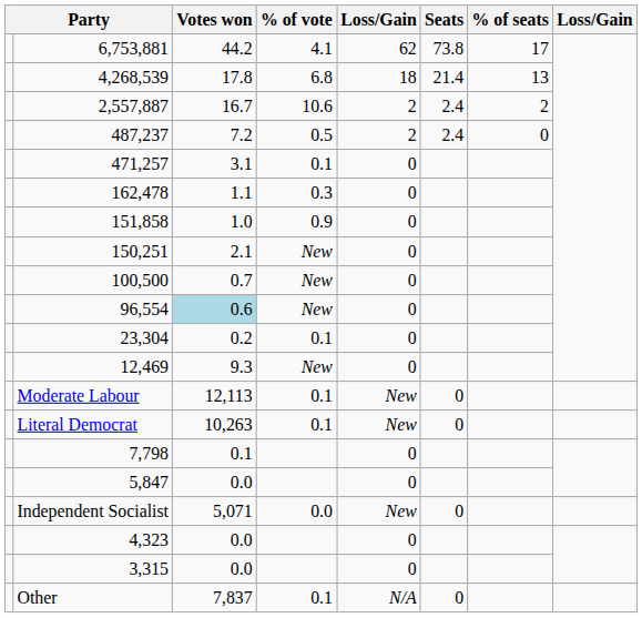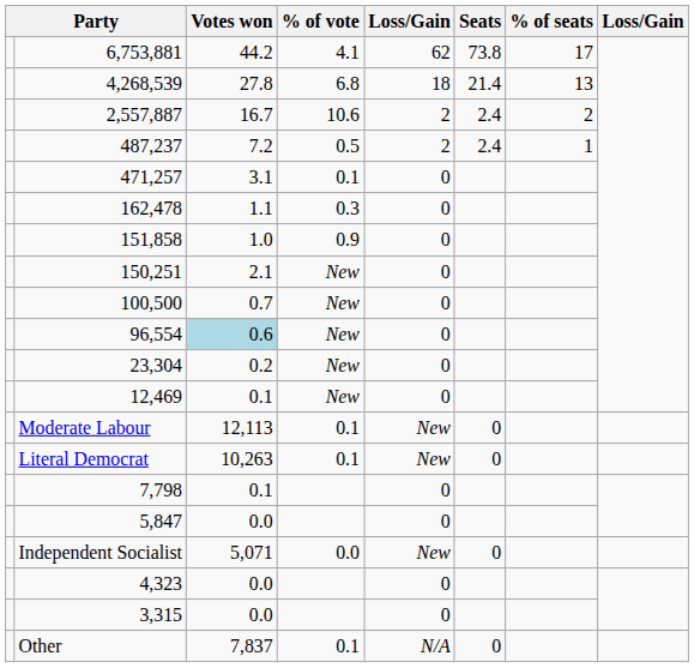 <table class="wikitable" style="font-size:95%;">
 <tr>
 <th colspan=2>Party</th>
 <th>Votes won</th>
 <th>% of vote</th>
 <th>Loss/Gain</th>
 <th>Seats</th>
 <th>% of seats</th>
 <th>Loss/Gain</th>
 </tr>
 <tr>
 <td></td>
 <td align="right">6,753,881</td>
 <td align="right">44.2</td>
 <td align="right">4.1</td>
 <td align="right">62</td>
 <td align="right">73.8</td>
 <td align="right">17</td>
 </tr>
 <tr>
 <td></td>
 <td align="right">4,268,539</td>
-<td align="right">17.8</td>
+<td align="right">27.8</td>
 <td align="right">6.8</td>
 <td align="right">18</td>
 <td align="right">21.4</td>
 <td align="right">13</td>
 </tr>
 <tr>
 <td></td>
 <td align="right">2,557,887</td>
 <td align="right">16.7</td>
 <td align="right">10.6</td>
 <td align="right">2</td>
 <td align="right">2.4</td>
 <td align="right">2</td>
 </tr>
 <tr>
 <td></td>
 <td align="right">487,237</td>
 <td align="right">7.2</td>
 <td align="right">0.5</td>
 <td align="right">2</td>
 <td align="right">2.4</td>
-<td align="right">0</td>
+<td align="right">1</td>
 </tr>
 <tr>
 <td></td>
 <td align="right">471,257</td>
 <td align="right">3.1</td>
 <td align="right">0.1</td>
 <td align="right">0</td>
 <td align="right"></td>
 <td align="right"></td>
 </tr>
 <tr>
 <td></td>
 <td align="right">162,478</td>
 <td align="right">1.1</td>
 <td align="right">0.3</td>
 <td align="right">0</td>
 <td align="right"></td>
 <td align="right"></td>
 </tr>
 <tr>
 <td></td>
 <td align="right">151,858</td>
 <td align="right">1.0</td>
 <td align="right">0.9</td>
 <td align="right">0</td>
 <td align="right"></td>
 <td align="right"></td>
 </tr>
 <tr>
 <td></td>
 <td align="right">150,251</td>
 <td align="right">2.1</td>
 <td align="right"><em>New</em></td>
 <td align="right">0</td>
 <td align="right"></td>
 <td align="right"></td>
 </tr>
 <tr>
 <td></td>
 <td align="right">100,500</td>
 <td align="right">0.7</td>
 <td align="right"><em>New</em></td>
 <td align="right">0</td>
 <td align="right"></td>
 <td align="right"></td>
 </tr>
 <tr>
 <td></td>
 <td align="right">96,554</td>
 <td align="right" style="background: lightblue;">0.6</td>
 <td align="right"><em>New</em></td>
 <td align="right">0</td>
 <td align="right"></td>
 <td align="right"></td>
 </tr>
 <tr>
 <td></td>
 <td align="right">23,304</td>
 <td align="right">0.2</td>
-<td align="right">0.1</td>
+<td align="right"><em>New</em></td>
 <td align="right">0</td>
 <td align="right"></td>
 <td align="right"></td>
 </tr>
 <tr>
 <td></td>
 <td align="right">12,469</td>
-<td align="right">9.3</td>
+<td align="right">0.1</td>
 <td align="right"><em>New</em></td>
 <td align="right">0</td>
 <td align="right"></td>
 <td align="right"></td>
 </tr>
 <tr>
 <td></td>
 <td><a href='#'>Moderate Labour</a></td>
 <td align="right">12,113</td>
 <td align="right">0.1</td>
 <td align="right"><em>New</em></td>
 <td align="right">0</td>
 <td align="right"></td>
 <td align="right"></td>
 </tr>
 <tr>
 <td></td>
 <td><a href='#'>Literal Democrat</a></td>
 <td align="right">10,263</td>
 <td align="right">0.1</td>
 <td align="right"><em>New</em></td>
 <td align="right">0</td>
 <td align="right"></td>
 <td align="right"></td>
 </tr>
 <tr>
 <td></td>
 <td align="right">7,798</td>
 <td align="right">0.1</td>
 <td align="right"></td>
 <td align="right">0</td>
 <td align="right"></td>
 <td align="right"></td>
 </tr>
 <tr>
 <td></td>
 <td align="right">5,847</td>
 <td align="right">0.0</td>
 <td align="right"></td>
 <td align="right">0</td>
 <td align="right"></td>
 <td align="right"></td>
 </tr>
 <tr>
 <td></td>
 <td>Independent Socialist</td>
 <td align="right">5,071</td>
 <td align="right">0.0</td>
 <td align="right"><em>New</em></td>
 <td align="right">0</td>
 <td align="right"></td>
 <td align="right"></td>
 </tr>
 <tr>
 <td></td>
 <td align="right">4,323</td>
 <td align="right">0.0</td>
 <td align="right"></td>
 <td align="right">0</td>
 <td align="right"></td>
 <td align="right"></td>
 </tr>
 <tr>
 <td></td>
 <td align="right">3,315</td>
 <td align="right">0.0</td>
 <td align="right"></td>
 <td align="right">0</td>
 <td align="right"></td>
 <td align="right"></td>
 </tr>
 <tr>
 <td></td>
 <td>Other</td>
 <td align="right">7,837</td>
 <td align="right">0.1</td>
 <td align="right"><em>N/A</em></td>
 <td align="right">0</td>
 <td align="right"></td>
 <td align="right"></td>
 </tr>
 </table>
